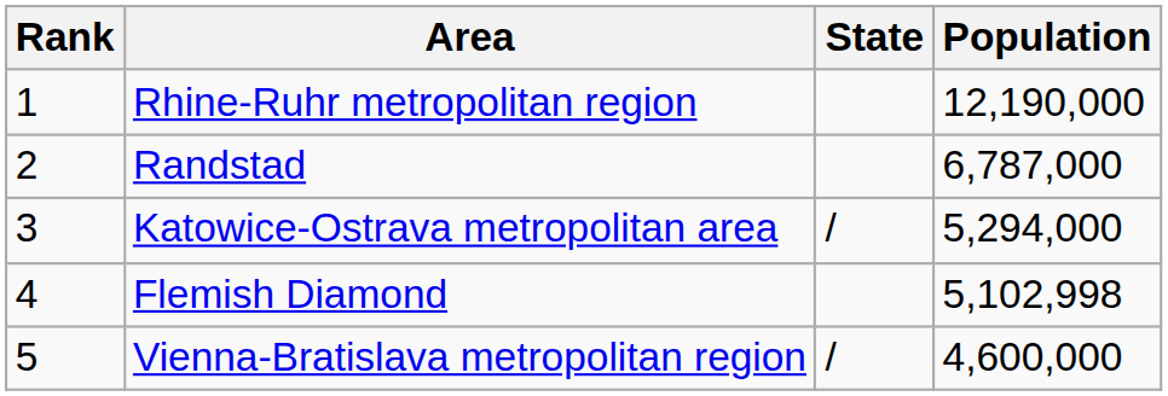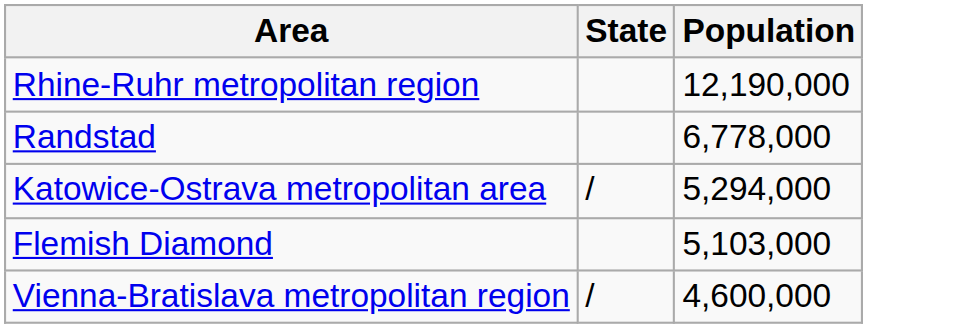 <table class="sortable wikitable">
 <tr>
-<th>Rank</th>
 <th>Area</th>
 <th>State</th>
 <th>Population</th>
 </tr>
 <tr>
-<td>1</td>
 <td><a href='#'>Rhine-Ruhr metropolitan region</a></td>
 <td></td>
 <td>12,190,000</td>
 </tr>
 <tr>
-<td>2</td>
 <td><a href='#'>Randstad</a></td>
 <td></td>
-<td>6,787,000</td>
+<td>6,778,000</td>
 </tr>
 <tr>
-<td>3</td>
 <td><a href='#'>Katowice-Ostrava metropolitan area</a></td>
 <td>/ </td>
 <td>5,294,000</td>
 </tr>
 <tr>
-<td>4</td>
 <td><a href='#'>Flemish Diamond</a></td>
 <td></td>
-<td>5,102,998</td>
+<td>5,103,000</td>
 </tr>
 <tr>
-<td>5</td>
 <td><a href='#'>Vienna-Bratislava metropolitan region</a></td>
 <td>/ </td>
 <td>4,600,000</td>
 </tr>
 </table>
